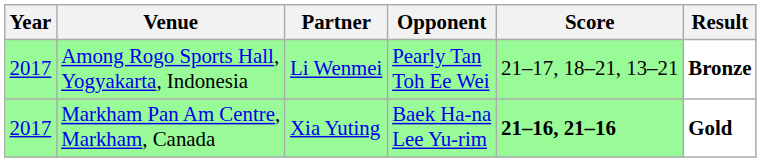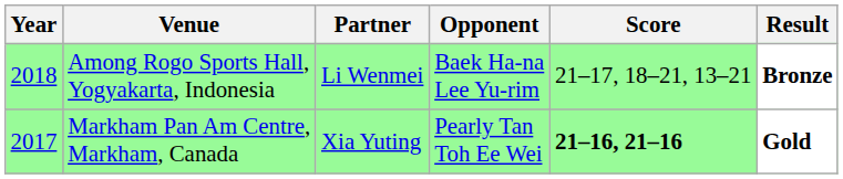 <table class="sortable wikitable" style="font-size: 90%;">
 <tr>
 <th>Year</th>
 <th>Venue</th>
 <th>Partner</th>
 <th>Opponent</th>
 <th>Score</th>
 <th>Result</th>
 </tr>
 <tr style="background:#98FB98">
-<td align="center"><a href='#'>2017</a></td>
+<td align="center"><a href='#'>2018</a></td>
 <td align="left"><a href='#'>Among Rogo Sports Hall</a>,<br><a href='#'>Yogyakarta</a>, Indonesia</td>
 <td align="left"> <a href='#'>Li Wenmei</a></td>
-<td align="left"> <a href='#'>Pearly Tan</a><br> <a href='#'>Toh Ee Wei</a></td>
+<td align="left"> <a href='#'>Baek Ha-na</a><br> <a href='#'>Lee Yu-rim</a></td>
 <td align="left">21–17, 18–21, 13–21</td>
 <td style="text-align:left; background:white"> <strong>Bronze</strong></td>
 </tr>
 <tr style="background:#98FB98">
 <td align="center"><a href='#'>2017</a></td>
 <td align="left"><a href='#'>Markham Pan Am Centre</a>,<br><a href='#'>Markham</a>, Canada</td>
 <td align="left"> <a href='#'>Xia Yuting</a></td>
-<td align="left"> <a href='#'>Baek Ha-na</a><br> <a href='#'>Lee Yu-rim</a></td>
+<td align="left"> <a href='#'>Pearly Tan</a><br> <a href='#'>Toh Ee Wei</a></td>
 <td align="left"><strong>21–16, 21–16</strong></td>
 <td style="text-align:left; background:white"> <strong>Gold</strong></td>
 </tr>
 </table>
